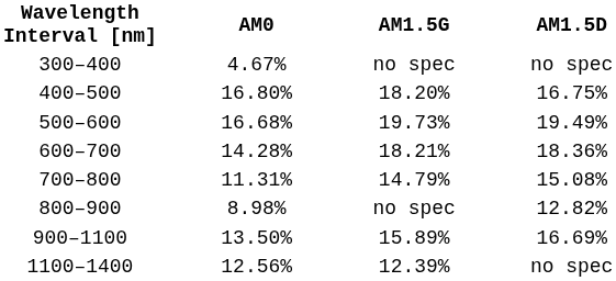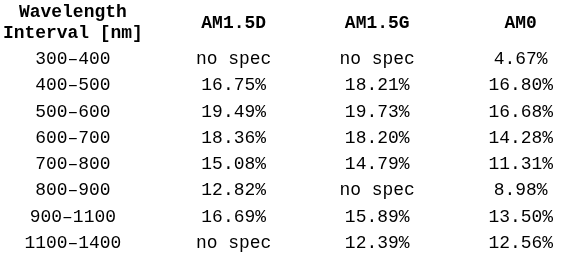 <table border="0" align="center">
 <tr>
 <th width="125">Wavelength Interval [nm]</th>
+<th width="100">AM1.5D</th>
+<th width="100">AM1.5G</th>
 <th width="100">AM0</th>
-<th width="100">AM1.5G</th>
-<th width="100">AM1.5D</th>
 </tr>
 <tr align="center">
 <td>300–400</td>
-<td>4.67%</td>
 <td>no spec</td>
 <td>no spec</td>
+<td>4.67%</td>
 </tr>
 <tr align="center">
 <td>400–500</td>
+<td>16.75%</td>
+<td>18.21%</td>
 <td>16.80%</td>
-<td>18.20%</td>
-<td>16.75%</td>
 </tr>
 <tr align="center">
 <td>500–600</td>
+<td>19.49%</td>
+<td>19.73%</td>
 <td>16.68%</td>
-<td>19.73%</td>
-<td>19.49%</td>
 </tr>
 <tr align="center">
 <td>600–700</td>
+<td>18.36%</td>
+<td>18.20%</td>
 <td>14.28%</td>
-<td>18.21%</td>
-<td>18.36%</td>
 </tr>
 <tr align="center">
 <td>700–800</td>
+<td>15.08%</td>
+<td>14.79%</td>
 <td>11.31%</td>
-<td>14.79%</td>
-<td>15.08%</td>
 </tr>
 <tr align="center">
 <td>800–900</td>
+<td>12.82%</td>
+<td>no spec</td>
 <td>8.98%</td>
-<td>no spec</td>
-<td>12.82%</td>
 </tr>
 <tr align="center">
 <td>900–1100</td>
+<td>16.69%</td>
+<td>15.89%</td>
 <td>13.50%</td>
-<td>15.89%</td>
-<td>16.69%</td>
 </tr>
 <tr align="center">
 <td>1100–1400</td>
+<td>no spec</td>
+<td>12.39%</td>
 <td>12.56%</td>
-<td>12.39%</td>
-<td>no spec</td>
 </tr>
 </table>
